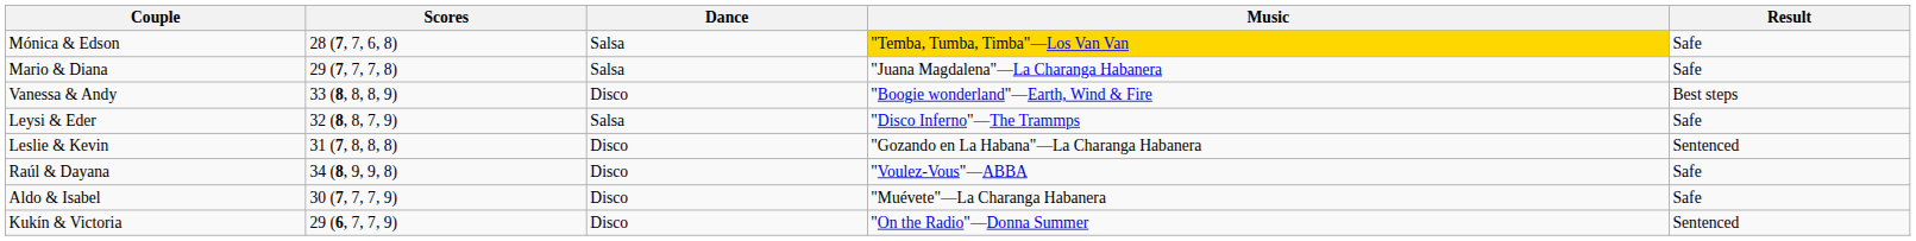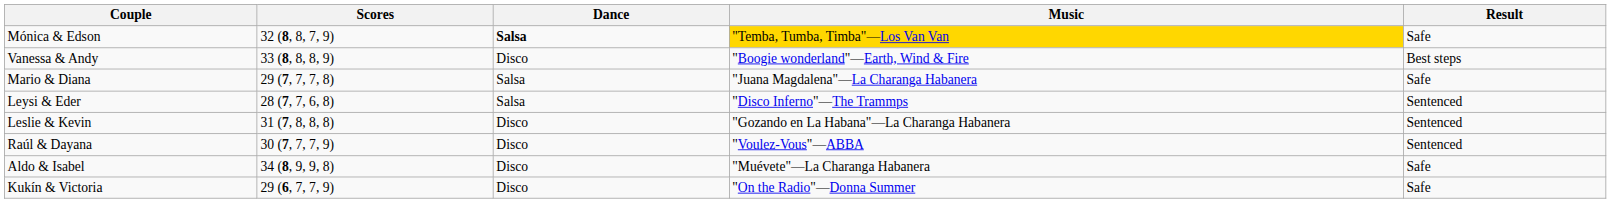 <table class="wikitable sortable" style="width:95%; white-space:nowrap;">
 <tr>
 <th style="width:15%;">Couple</th>
 <th style="width:14%;">Scores</th>
 <th style="width:14%;">Dance</th>
 <th style="width:40%;">Music</th>
 <th style="width:12%;">Result</th>
 </tr>
 <tr>
 <td>Mónica & Edson</td>
-<td>28 (<strong>7</strong>, 7, 6, 8)</td>
-<td>Salsa</td>
+<td>32 (<strong>8</strong>, 8, 7, 9)</td>
+<td><strong>Salsa</strong></td>
 <td style="background: gold;">"Temba, Tumba, Timba"—<a href='#'>Los Van Van</a></td>
-<td>Safe</td>
-</tr>
-<tr>
-<td>Mario & Diana</td>
-<td>29 (<strong>7</strong>, 7, 7, 8)</td>
-<td>Salsa</td>
-<td>"Juana Magdalena"—<a href='#'>La Charanga Habanera</a></td>
 <td>Safe</td>
 </tr>
 <tr>
 <td>Vanessa & Andy</td>
 <td>33 (<strong>8</strong>, 8, 8, 9)</td>
 <td>Disco</td>
 <td>"<a href='#'>Boogie wonderland</a>"—<a href='#'>Earth, Wind & Fire</a></td>
 <td>Best steps</td>
 </tr>
 <tr>
+<td>Mario & Diana</td>
+<td>29 (<strong>7</strong>, 7, 7, 8)</td>
+<td>Salsa</td>
+<td>"Juana Magdalena"—<a href='#'>La Charanga Habanera</a></td>
+<td>Safe</td>
+</tr>
+<tr>
 <td>Leysi & Eder</td>
-<td>32 (<strong>8</strong>, 8, 7, 9)</td>
+<td>28 (<strong>7</strong>, 7, 6, 8)</td>
 <td>Salsa</td>
 <td>"<a href='#'>Disco Inferno</a>"—<a href='#'>The Trammps</a></td>
-<td>Safe</td>
+<td>Sentenced</td>
 </tr>
 <tr>
 <td>Leslie & Kevin</td>
 <td>31 (<strong>7</strong>, 8, 8, 8)</td>
 <td>Disco</td>
 <td>"Gozando en La Habana"—La Charanga Habanera</td>
 <td>Sentenced</td>
 </tr>
 <tr>
 <td>Raúl & Dayana</td>
-<td>34 (<strong>8</strong>, 9, 9, 8)</td>
+<td>30 (<strong>7</strong>, 7, 7, 9)</td>
 <td>Disco</td>
 <td>"<a href='#'>Voulez-Vous</a>"—<a href='#'>ABBA</a></td>
-<td>Safe</td>
+<td>Sentenced</td>
 </tr>
 <tr>
 <td>Aldo & Isabel</td>
-<td>30 (<strong>7</strong>, 7, 7, 9)</td>
+<td>34 (<strong>8</strong>, 9, 9, 8)</td>
 <td>Disco</td>
 <td>"Muévete"—La Charanga Habanera</td>
 <td>Safe</td>
 </tr>
 <tr>
 <td>Kukín & Victoria</td>
 <td>29 (<strong>6</strong>, 7, 7, 9)</td>
 <td>Disco</td>
 <td>"<a href='#'>On the Radio</a>"—<a href='#'>Donna Summer</a></td>
-<td>Sentenced</td>
+<td>Safe</td>
 </tr>
 </table>
